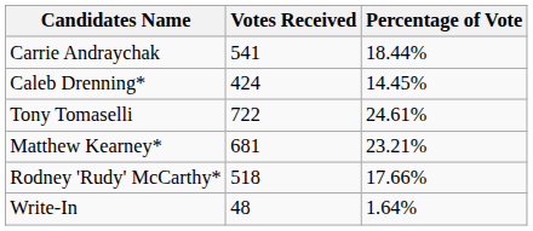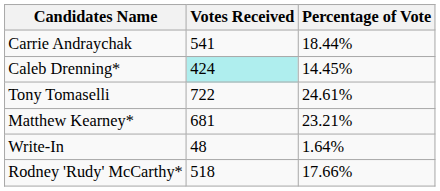 <table class="wikitable">
 <tr>
 <th>Candidates Name</th>
 <th>Votes Received</th>
 <th>Percentage of Vote</th>
 </tr>
 <tr>
 <td>Carrie Andraychak</td>
 <td>541</td>
 <td>18.44%</td>
 </tr>
 <tr>
 <td>Caleb Drenning*</td>
-<td>424</td>
+<td style="background: paleturquoise;">424</td>
 <td>14.45%</td>
 </tr>
 <tr>
 <td>Tony Tomaselli</td>
 <td>722</td>
 <td>24.61%</td>
 </tr>
 <tr>
 <td>Matthew Kearney*</td>
 <td>681</td>
 <td>23.21%</td>
 </tr>
 <tr>
+<td>Write-In</td>
+<td>48</td>
+<td>1.64%</td>
+</tr>
+<tr>
 <td>Rodney 'Rudy' McCarthy*</td>
 <td>518</td>
 <td>17.66%</td>
 </tr>
-<tr>
-<td>Write-In</td>
-<td>48</td>
-<td>1.64%</td>
-</tr>
 </table>
